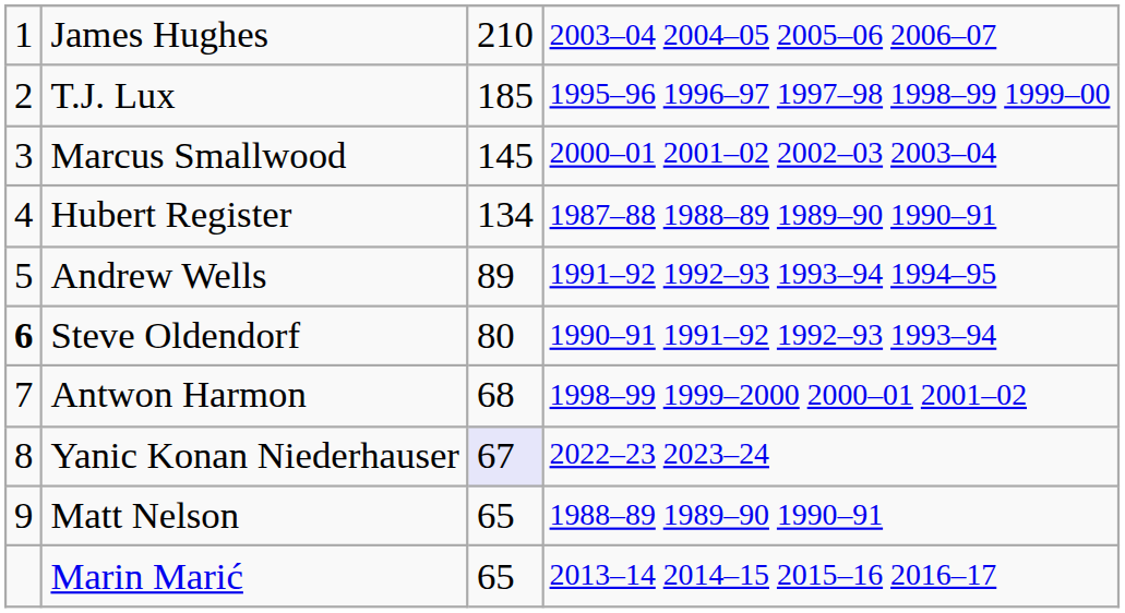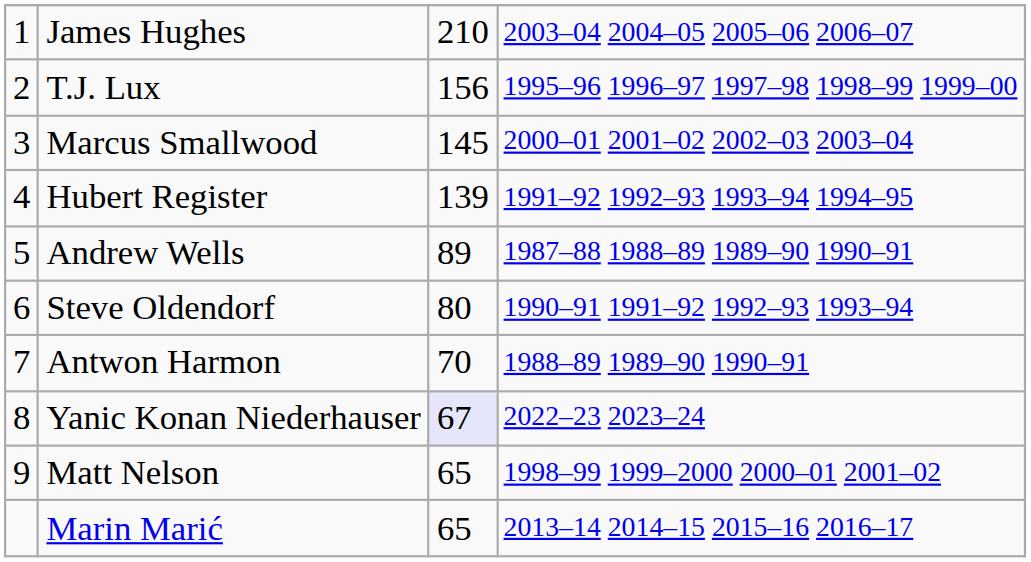 <table class="wikitable">
 <tr>
 </tr>
 <tr>
 <td>1</td>
 <td>James Hughes</td>
 <td>210</td>
 <td style="font-size:80%;"><a href='#'>2003–04</a> <a href='#'>2004–05</a> <a href='#'>2005–06</a> <a href='#'>2006–07</a></td>
 </tr>
 <tr>
 <td>2</td>
 <td>T.J. Lux</td>
-<td>185</td>
+<td>156</td>
 <td style="font-size:80%;"><a href='#'>1995–96</a> <a href='#'>1996–97</a> <a href='#'>1997–98</a> <a href='#'>1998–99</a> <a href='#'>1999–00</a></td>
 </tr>
 <tr>
 <td>3</td>
 <td>Marcus Smallwood</td>
 <td>145</td>
 <td style="font-size:80%;"><a href='#'>2000–01</a> <a href='#'>2001–02</a> <a href='#'>2002–03</a> <a href='#'>2003–04</a></td>
 </tr>
 <tr>
 <td>4</td>
 <td>Hubert Register</td>
-<td>134</td>
-<td style="font-size:80%;"><a href='#'>1987–88</a> <a href='#'>1988–89</a> <a href='#'>1989–90</a> <a href='#'>1990–91</a></td>
+<td>139</td>
+<td style="font-size:80%;"><a href='#'>1991–92</a> <a href='#'>1992–93</a> <a href='#'>1993–94</a> <a href='#'>1994–95</a></td>
 </tr>
 <tr>
 <td>5</td>
 <td>Andrew Wells</td>
 <td>89</td>
-<td style="font-size:80%;"><a href='#'>1991–92</a> <a href='#'>1992–93</a> <a href='#'>1993–94</a> <a href='#'>1994–95</a></td>
+<td style="font-size:80%;"><a href='#'>1987–88</a> <a href='#'>1988–89</a> <a href='#'>1989–90</a> <a href='#'>1990–91</a></td>
 </tr>
 <tr>
-<td><strong>6</strong></td>
+<td>6</td>
 <td>Steve Oldendorf</td>
 <td>80</td>
 <td style="font-size:80%;"><a href='#'>1990–91</a> <a href='#'>1991–92</a> <a href='#'>1992–93</a> <a href='#'>1993–94</a></td>
 </tr>
 <tr>
 <td>7</td>
 <td>Antwon Harmon</td>
-<td>68</td>
-<td style="font-size:80%;"><a href='#'>1998–99</a> <a href='#'>1999–2000</a> <a href='#'>2000–01</a> <a href='#'>2001–02</a></td>
+<td>70</td>
+<td style="font-size:80%;"><a href='#'>1988–89</a> <a href='#'>1989–90</a> <a href='#'>1990–91</a></td>
 </tr>
 <tr>
 <td>8</td>
 <td>Yanic Konan Niederhauser</td>
 <td style="background: lavender;">67</td>
 <td style="font-size:80%;"><a href='#'>2022–23</a> <a href='#'>2023–24</a></td>
 </tr>
 <tr>
 <td>9</td>
 <td>Matt Nelson</td>
 <td>65</td>
-<td style="font-size:80%;"><a href='#'>1988–89</a> <a href='#'>1989–90</a> <a href='#'>1990–91</a></td>
+<td style="font-size:80%;"><a href='#'>1998–99</a> <a href='#'>1999–2000</a> <a href='#'>2000–01</a> <a href='#'>2001–02</a></td>
 </tr>
 <tr>
 <td></td>
 <td><a href='#'>Marin Marić</a></td>
 <td>65</td>
 <td style="font-size:80%;"><a href='#'>2013–14</a> <a href='#'>2014–15</a> <a href='#'>2015–16</a> <a href='#'>2016–17</a></td>
 </tr>
 </table>
